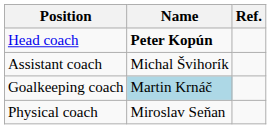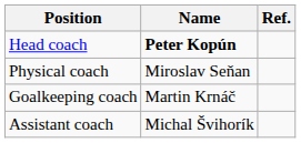 <table class="wikitable">
 <tr>
 <th>Position</th>
 <th>Name</th>
 <th>Ref.</th>
 </tr>
 <tr>
 <td><a href='#'>Head coach</a></td>
 <td><strong> Peter Kopún</strong></td>
 <td></td>
 </tr>
 <tr>
+<td>Physical coach</td>
+<td> Miroslav Seňan</td>
+<td></td>
+</tr>
+<tr>
+<td>Goalkeeping coach</td>
+<td> Martin Krnáč</td>
+<td></td>
+</tr>
+<tr>
 <td>Assistant coach</td>
 <td> Michal Švihorík</td>
 <td></td>
 </tr>
-<tr>
-<td>Goalkeeping coach</td>
-<td style="background: lightblue;"> Martin Krnáč</td>
-<td></td>
-</tr>
-<tr>
-<td>Physical coach</td>
-<td> Miroslav Seňan</td>
-<td></td>
-</tr>
 </table>
